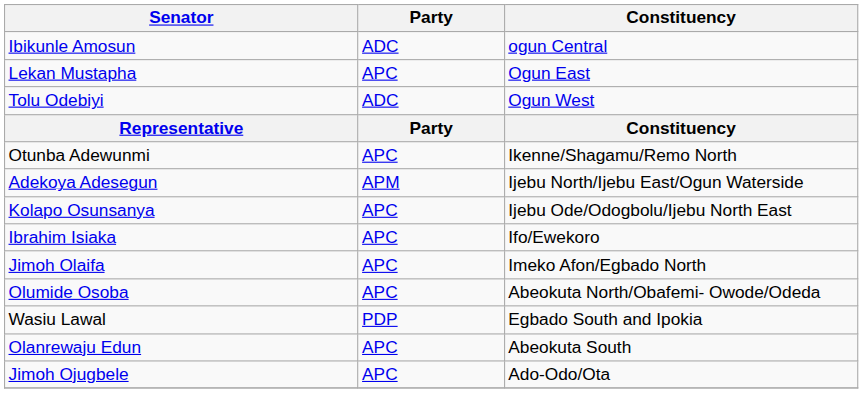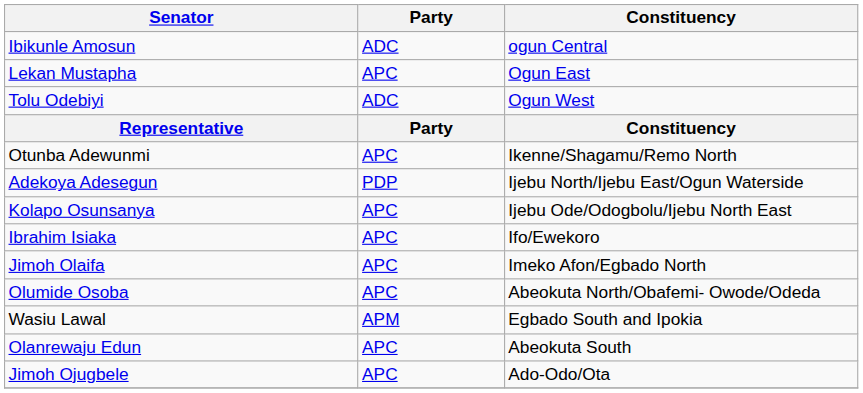 <table class="wikitable">
 <tr>
 <th style="width:20em"><a href='#'>Senator</a></th>
 <th style="width:8em">Party</th>
 <th style="width:20em">Constituency</th>
 </tr>
 <tr>
 <td><a href='#'>Ibikunle Amosun</a></td>
 <td><a href='#'>ADC</a></td>
 <td><a href='#'>ogun Central</a></td>
 </tr>
 <tr>
 <td><a href='#'>Lekan Mustapha</a></td>
 <td><a href='#'>APC</a></td>
 <td><a href='#'>Ogun East</a></td>
 </tr>
 <tr>
 <td><a href='#'>Tolu Odebiyi</a></td>
 <td><a href='#'>ADC</a></td>
 <td><a href='#'>Ogun West</a></td>
 </tr>
 <tr>
 <th><a href='#'>Representative</a></th>
 <th>Party</th>
 <th>Constituency</th>
 </tr>
 <tr>
 <td>Otunba Adewunmi</td>
 <td><a href='#'>APC</a></td>
 <td>Ikenne/Shagamu/Remo North</td>
 </tr>
 <tr>
 <td><a href='#'>Adekoya Adesegun</a></td>
-<td><a href='#'>APM</a></td>
+<td><a href='#'>PDP</a></td>
 <td>Ijebu North/Ijebu East/Ogun Waterside</td>
 </tr>
 <tr>
 <td><a href='#'>Kolapo Osunsanya</a></td>
 <td><a href='#'>APC</a></td>
 <td>Ijebu Ode/Odogbolu/Ijebu North East</td>
 </tr>
 <tr>
 <td><a href='#'>Ibrahim Isiaka</a></td>
 <td><a href='#'>APC</a></td>
 <td>Ifo/Ewekoro</td>
 </tr>
 <tr>
 <td><a href='#'>Jimoh Olaifa</a></td>
 <td><a href='#'>APC</a></td>
 <td>Imeko Afon/Egbado North</td>
 </tr>
 <tr>
 <td><a href='#'>Olumide Osoba</a></td>
 <td><a href='#'>APC</a></td>
 <td>Abeokuta North/Obafemi- Owode/Odeda</td>
 </tr>
 <tr>
 <td>Wasiu Lawal</td>
-<td><a href='#'>PDP</a></td>
+<td><a href='#'>APM</a></td>
 <td>Egbado South and Ipokia</td>
 </tr>
 <tr>
 <td><a href='#'>Olanrewaju Edun</a></td>
 <td><a href='#'>APC</a></td>
 <td>Abeokuta South</td>
 </tr>
 <tr>
 <td><a href='#'>Jimoh Ojugbele</a></td>
 <td><a href='#'>APC</a></td>
 <td>Ado-Odo/Ota</td>
 </tr>
 <tr>
 </tr>
 </table>
